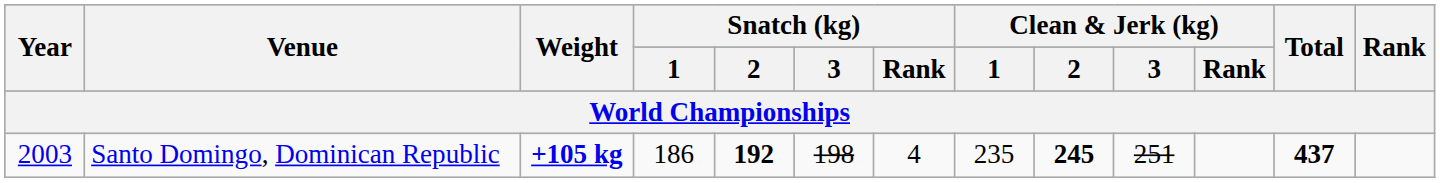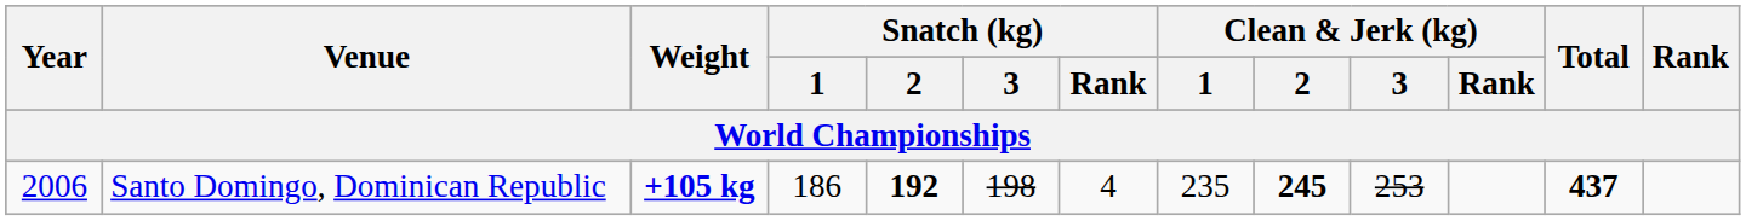 <table class="wikitable" style="text-align:center;">
 <tr>
 <th rowspan="2" width="40">Year</th>
 <th rowspan="2" width="250">Venue</th>
 <th rowspan="2" width="60">Weight</th>
 <th colspan="4">Snatch (kg)</th>
 <th colspan="4">Clean & Jerk (kg)</th>
 <th rowspan="2" width="40">Total</th>
 <th rowspan="2" width="40">Rank</th>
 </tr>
 <tr>
 <th width="40">1</th>
 <th width="40">2</th>
 <th width="40">3</th>
 <th width="40">Rank</th>
 <th width="40">1</th>
 <th width="40">2</th>
 <th width="40">3</th>
 <th width="40">Rank</th>
 </tr>
 <tr>
 <th colspan="13"><a href='#'>World Championships</a></th>
 </tr>
 <tr>
-<td><a href='#'>2003</a></td>
+<td><a href='#'>2006</a></td>
 <td align="left"> <a href='#'>Santo Domingo</a>, <a href='#'>Dominican Republic</a></td>
 <td><strong><a href='#'>+105 kg</a></strong></td>
 <td>186</td>
 <td><strong>192</strong></td>
 <td><s>198</s></td>
 <td>4</td>
 <td>235</td>
 <td><strong>245</strong></td>
-<td><s>251</s></td>
+<td><s>253</s></td>
 <td></td>
 <td><strong>437</strong></td>
 <td></td>
 </tr>
 </table>
